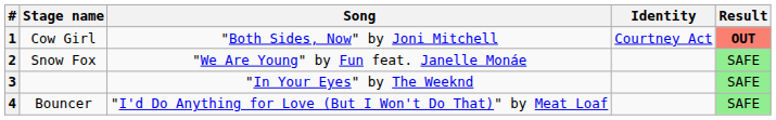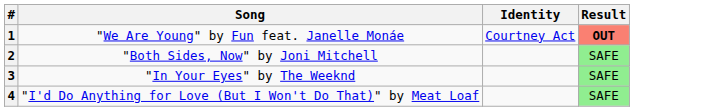 <table class="wikitable plainrowheaders" style="text-align: center;">
 <tr>
 <th>#</th>
-<th>Stage name</th>
 <th>Song</th>
 <th>Identity</th>
 <th>Result</th>
 </tr>
 <tr>
 <th>1</th>
-<td>Cow Girl</td>
-<td>"<a href='#'>Both Sides, Now</a>" by <a href='#'>Joni Mitchell</a></td>
+<td>"<a href='#'>We Are Young</a>" by <a href='#'>Fun</a> feat. <a href='#'>Janelle Monáe</a></td>
 <td><a href='#'>Courtney Act</a></td>
 <td bgcolor=salmon><strong>OUT</strong></td>
 </tr>
 <tr>
 <th>2</th>
-<td>Snow Fox</td>
-<td>"<a href='#'>We Are Young</a>" by <a href='#'>Fun</a> feat. <a href='#'>Janelle Monáe</a></td>
+<td>"<a href='#'>Both Sides, Now</a>" by <a href='#'>Joni Mitchell</a></td>
 <td></td>
 <td bgcolor=lightgreen>SAFE</td>
 </tr>
 <tr>
 <th>3</th>
-<td></td>
 <td>"<a href='#'>In Your Eyes</a>" by <a href='#'>The Weeknd</a></td>
 <td></td>
 <td bgcolor=lightgreen>SAFE</td>
 </tr>
 <tr>
 <th>4</th>
-<td>Bouncer</td>
 <td>"<a href='#'>I'd Do Anything for Love (But I Won't Do That)</a>" by <a href='#'>Meat Loaf</a></td>
 <td></td>
 <td bgcolor=lightgreen>SAFE</td>
 </tr>
 </table>
